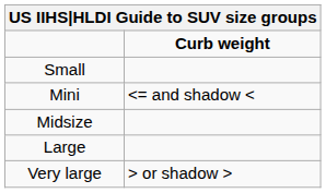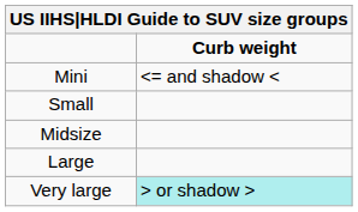 <table class="wikitable">
 <tr>
 <th colspan="2" style="font-weight: bold;">US IIHS|HLDI Guide to SUV size groups</th>
 </tr>
 <tr>
 <td></td>
 <td style="text-align: center; font-weight: bold;">Curb weight</td>
 </tr>
 <tr>
+<td style="text-align: center;">Mini</td>
+<td><= and shadow <</td>
+</tr>
+<tr>
 <td style="text-align: center;">Small</td>
 <td></td>
-</tr>
-<tr>
-<td style="text-align: center;">Mini</td>
-<td><= and shadow <</td>
 </tr>
 <tr>
 <td style="text-align: center;">Midsize</td>
 <td></td>
 </tr>
 <tr>
 <td style="text-align: center;">Large</td>
 <td></td>
 </tr>
 <tr>
 <td style="text-align: center;">Very large</td>
-<td>> or shadow ></td>
+<td style="background: paleturquoise;">> or shadow ></td>
 </tr>
 </table>
